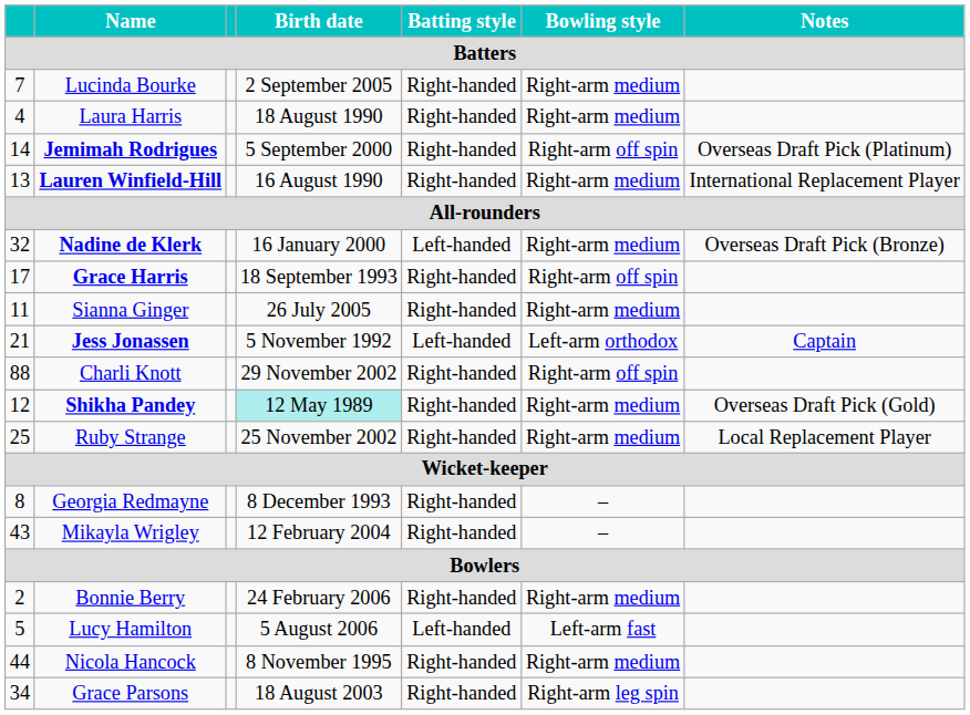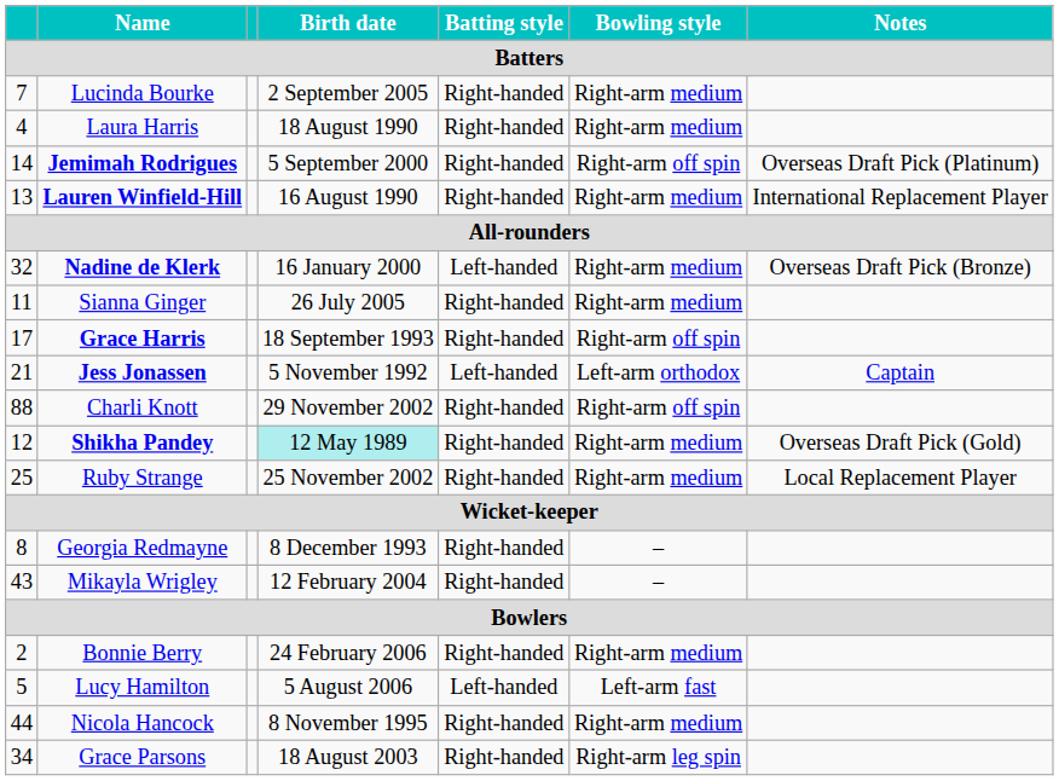 <table class="wikitable">
 <tr>
 <th style="background:#00C1C1; color:white"></th>
 <th style="background:#00C1C1; color:white">Name</th>
 <th style="background:#00C1C1; color:white"></th>
 <th style="background:#00C1C1; color:white">Birth date</th>
 <th style="background:#00C1C1; color:white">Batting style</th>
 <th style="background:#00C1C1; color:white">Bowling style</th>
 <th style="background:#00C1C1; color:white">Notes</th>
 </tr>
 <tr>
 <th colspan="7" style="background: #DCDCDC" align="center">Batters</th>
 </tr>
 <tr align="center">
 <td>7</td>
 <td><a href='#'>Lucinda Bourke</a></td>
 <td></td>
 <td>2 September 2005</td>
 <td>Right-handed</td>
 <td>Right-arm <a href='#'>medium</a></td>
 <td></td>
 </tr>
 <tr align="center">
 <td>4</td>
 <td><a href='#'>Laura Harris</a></td>
 <td></td>
 <td>18 August 1990</td>
 <td>Right-handed</td>
 <td>Right-arm <a href='#'>medium</a></td>
 <td></td>
 </tr>
 <tr align="center">
 <td>14</td>
 <td><strong><a href='#'>Jemimah Rodrigues</a></strong></td>
 <td></td>
 <td>5 September 2000</td>
 <td>Right-handed</td>
 <td>Right-arm <a href='#'>off spin</a></td>
 <td>Overseas Draft Pick (Platinum)</td>
 </tr>
 <tr align="center">
 <td>13</td>
 <td><strong><a href='#'>Lauren Winfield-Hill</a></strong></td>
 <td></td>
 <td>16 August 1990</td>
 <td>Right-handed</td>
 <td>Right-arm <a href='#'>medium</a></td>
 <td>International Replacement Player</td>
 </tr>
 <tr>
 <th colspan="7" style="background: #DCDCDC" align="center">All-rounders</th>
 </tr>
 <tr align="center">
 <td>32</td>
 <td><strong><a href='#'>Nadine de Klerk</a></strong></td>
 <td></td>
 <td>16 January 2000</td>
 <td>Left-handed</td>
 <td>Right-arm <a href='#'>medium</a></td>
 <td>Overseas Draft Pick (Bronze)</td>
 </tr>
 <tr align="center">
+<td>11</td>
+<td><a href='#'>Sianna Ginger</a></td>
+<td></td>
+<td>26 July 2005</td>
+<td>Right-handed</td>
+<td>Right-arm <a href='#'>medium</a></td>
+<td></td>
+</tr>
+<tr align="center">
 <td>17</td>
 <td><strong><a href='#'>Grace Harris</a></strong></td>
 <td></td>
 <td>18 September 1993</td>
 <td>Right-handed</td>
 <td>Right-arm <a href='#'>off spin</a></td>
-<td></td>
-</tr>
-<tr align="center">
-<td>11</td>
-<td><a href='#'>Sianna Ginger</a></td>
-<td></td>
-<td>26 July 2005</td>
-<td>Right-handed</td>
-<td>Right-arm <a href='#'>medium</a></td>
 <td></td>
 </tr>
 <tr align="center">
 <td>21</td>
 <td><strong><a href='#'>Jess Jonassen</a></strong></td>
 <td></td>
 <td>5 November 1992</td>
 <td>Left-handed</td>
 <td>Left-arm <a href='#'>orthodox</a></td>
 <td><a href='#'>Captain</a></td>
 </tr>
 <tr align="center">
 <td>88</td>
 <td><a href='#'>Charli Knott</a></td>
 <td></td>
 <td>29 November 2002</td>
 <td>Right-handed</td>
 <td>Right-arm <a href='#'>off spin</a></td>
 <td></td>
 </tr>
 <tr align="center">
 <td>12</td>
 <td><strong><a href='#'>Shikha Pandey</a></strong></td>
 <td></td>
 <td style="background: paleturquoise;">12 May 1989</td>
 <td>Right-handed</td>
 <td>Right-arm <a href='#'>medium</a></td>
 <td>Overseas Draft Pick (Gold)</td>
 </tr>
 <tr align="center">
 <td>25</td>
 <td><a href='#'>Ruby Strange</a></td>
 <td></td>
 <td>25 November 2002</td>
 <td>Right-handed</td>
 <td>Right-arm <a href='#'>medium</a></td>
 <td>Local Replacement Player</td>
 </tr>
 <tr>
 <th colspan="7" style="background: #DCDCDC" align="center">Wicket-keeper</th>
 </tr>
 <tr align="center">
 <td>8</td>
 <td><a href='#'>Georgia Redmayne</a></td>
 <td></td>
 <td>8 December 1993</td>
 <td>Right-handed</td>
 <td>–</td>
 <td></td>
 </tr>
 <tr align="center">
 <td>43</td>
 <td><a href='#'>Mikayla Wrigley</a></td>
 <td></td>
 <td>12 February 2004</td>
 <td>Right-handed</td>
 <td>–</td>
 <td></td>
 </tr>
 <tr>
 <th colspan="7" style="background: #DCDCDC" align="center">Bowlers</th>
 </tr>
 <tr align="center">
 <td>2</td>
 <td><a href='#'>Bonnie Berry</a></td>
 <td></td>
 <td>24 February 2006</td>
 <td>Right-handed</td>
 <td>Right-arm <a href='#'>medium</a></td>
 <td></td>
 </tr>
 <tr align="center">
 <td>5</td>
 <td><a href='#'>Lucy Hamilton</a></td>
 <td></td>
 <td>5 August 2006</td>
 <td>Left-handed</td>
 <td>Left-arm <a href='#'>fast</a></td>
 <td></td>
 </tr>
 <tr align="center">
 <td>44</td>
 <td><a href='#'>Nicola Hancock</a></td>
 <td></td>
 <td>8 November 1995</td>
 <td>Right-handed</td>
 <td>Right-arm <a href='#'>medium</a></td>
 <td></td>
 </tr>
 <tr align="center">
 <td>34</td>
 <td><a href='#'>Grace Parsons</a></td>
 <td></td>
 <td>18 August 2003</td>
 <td>Right-handed</td>
 <td>Right-arm <a href='#'>leg spin</a></td>
 <td></td>
 </tr>
 </table>
